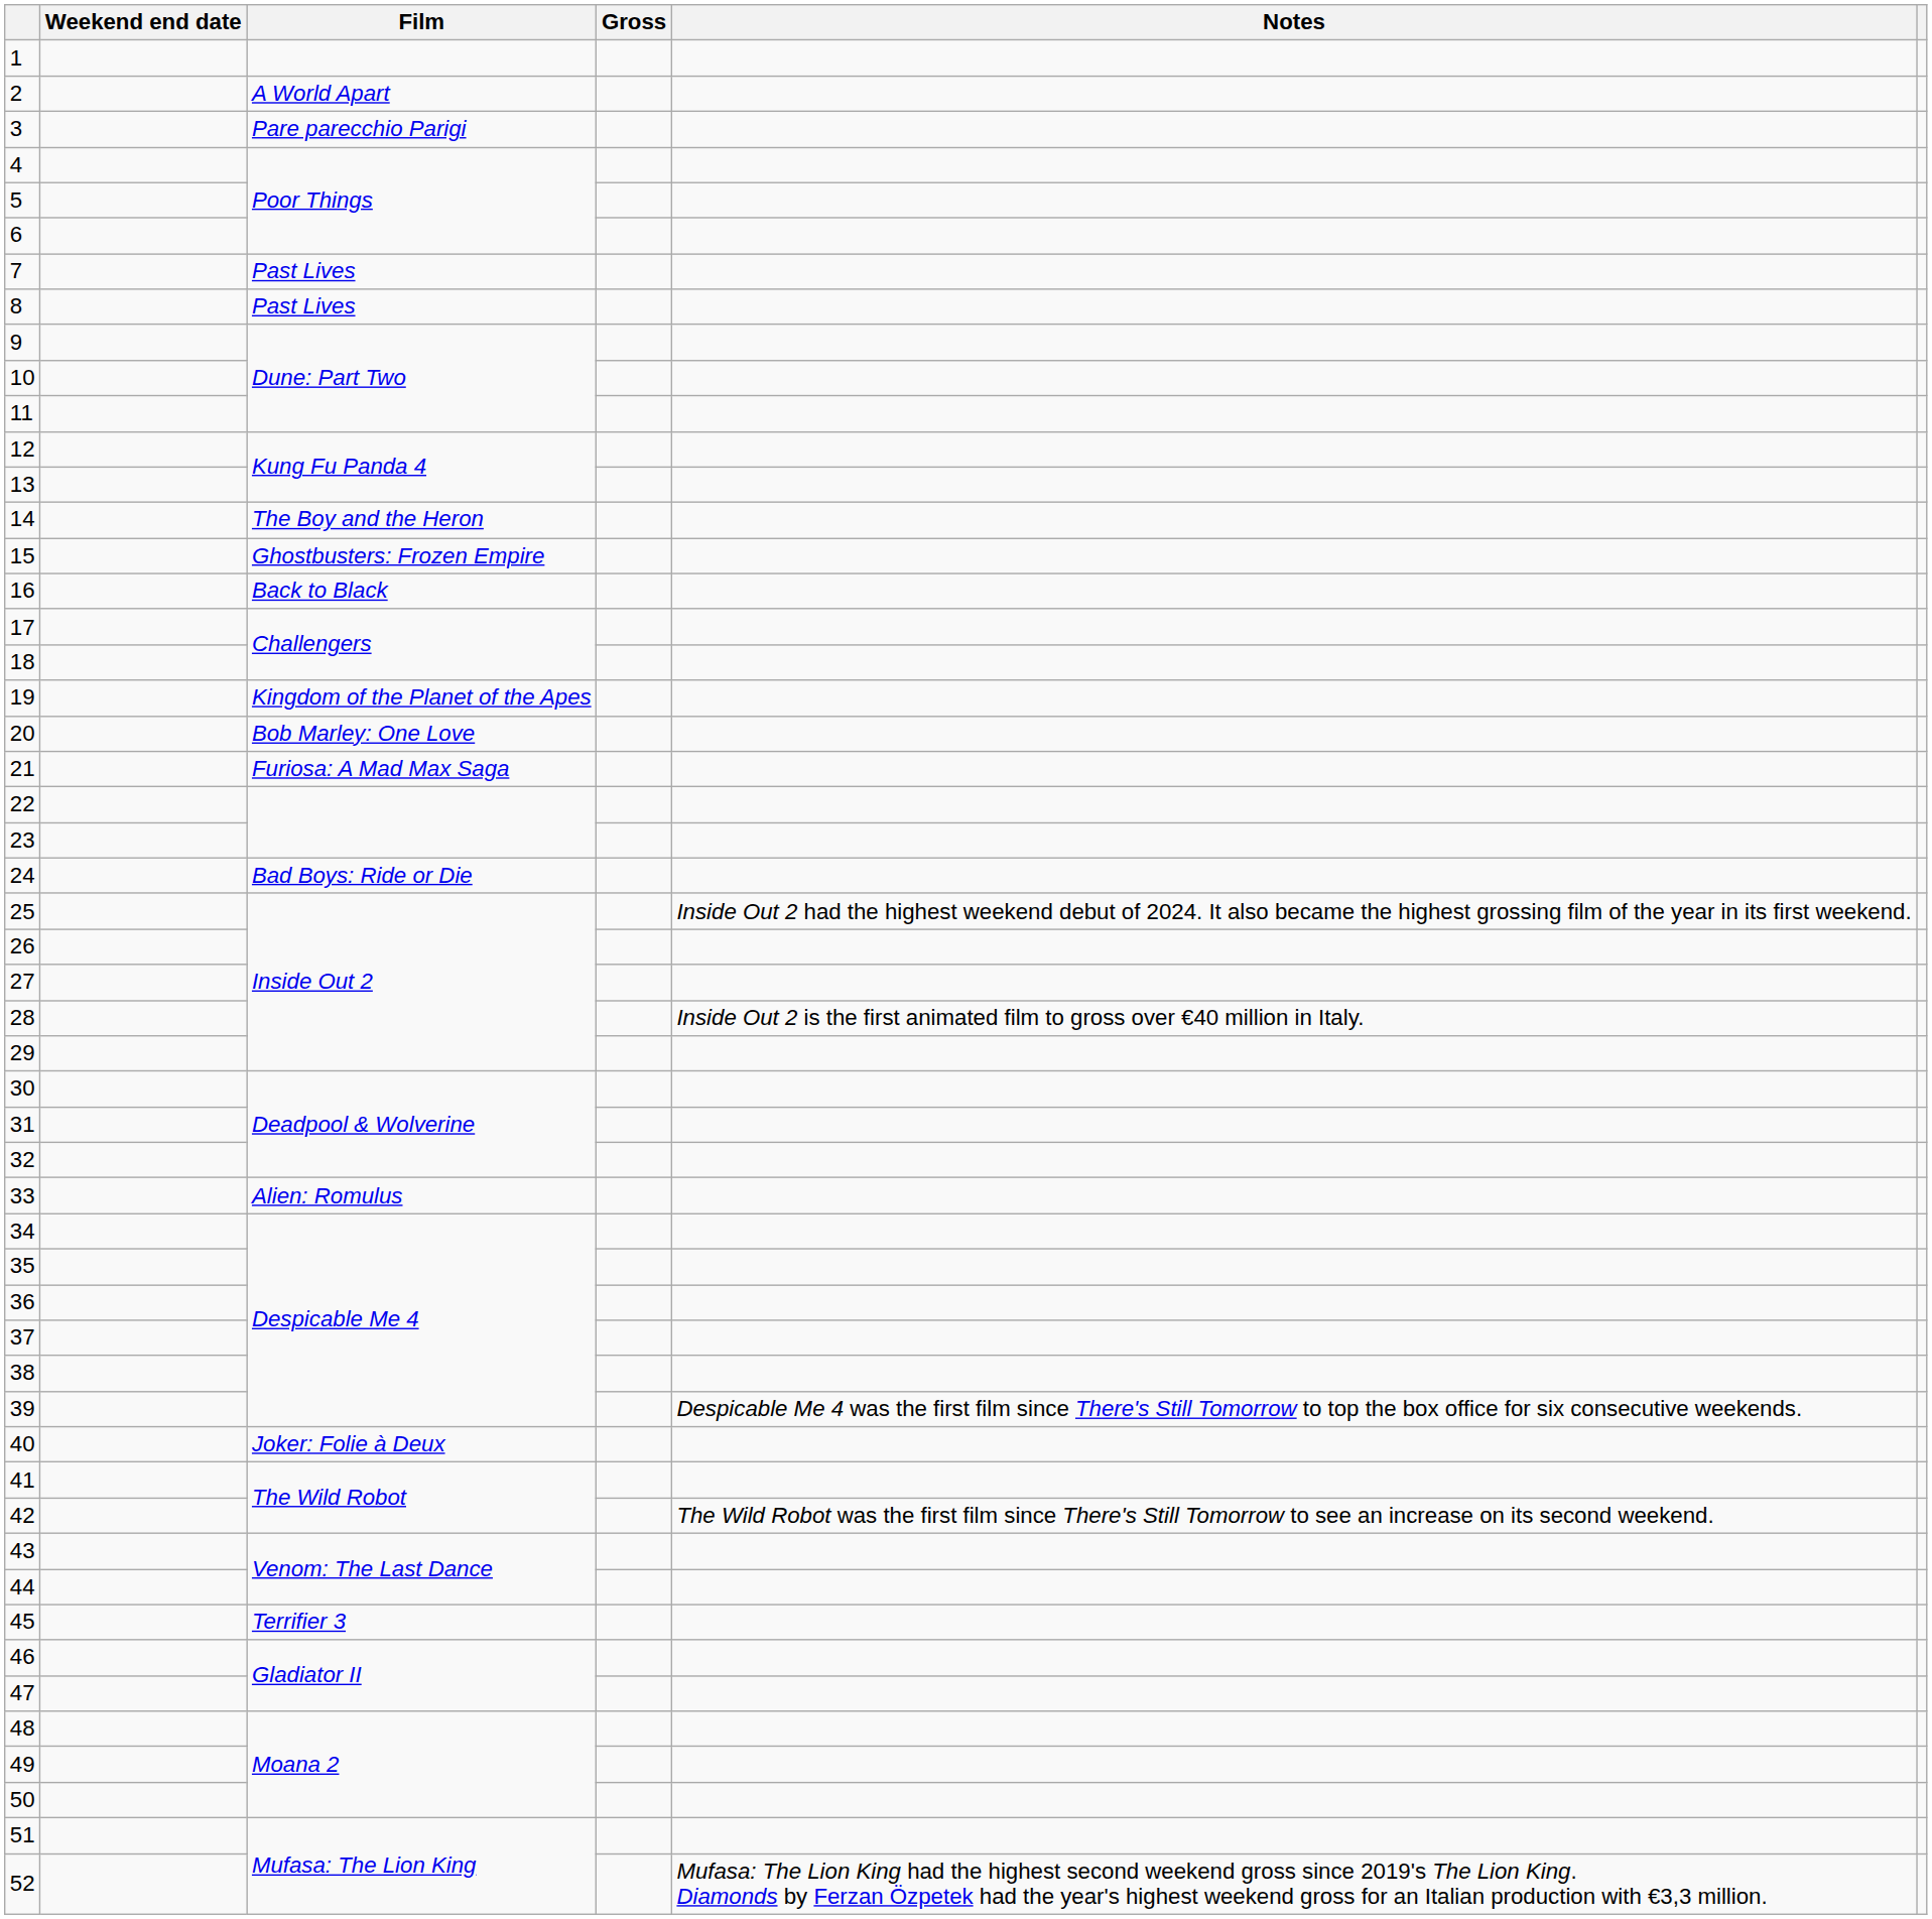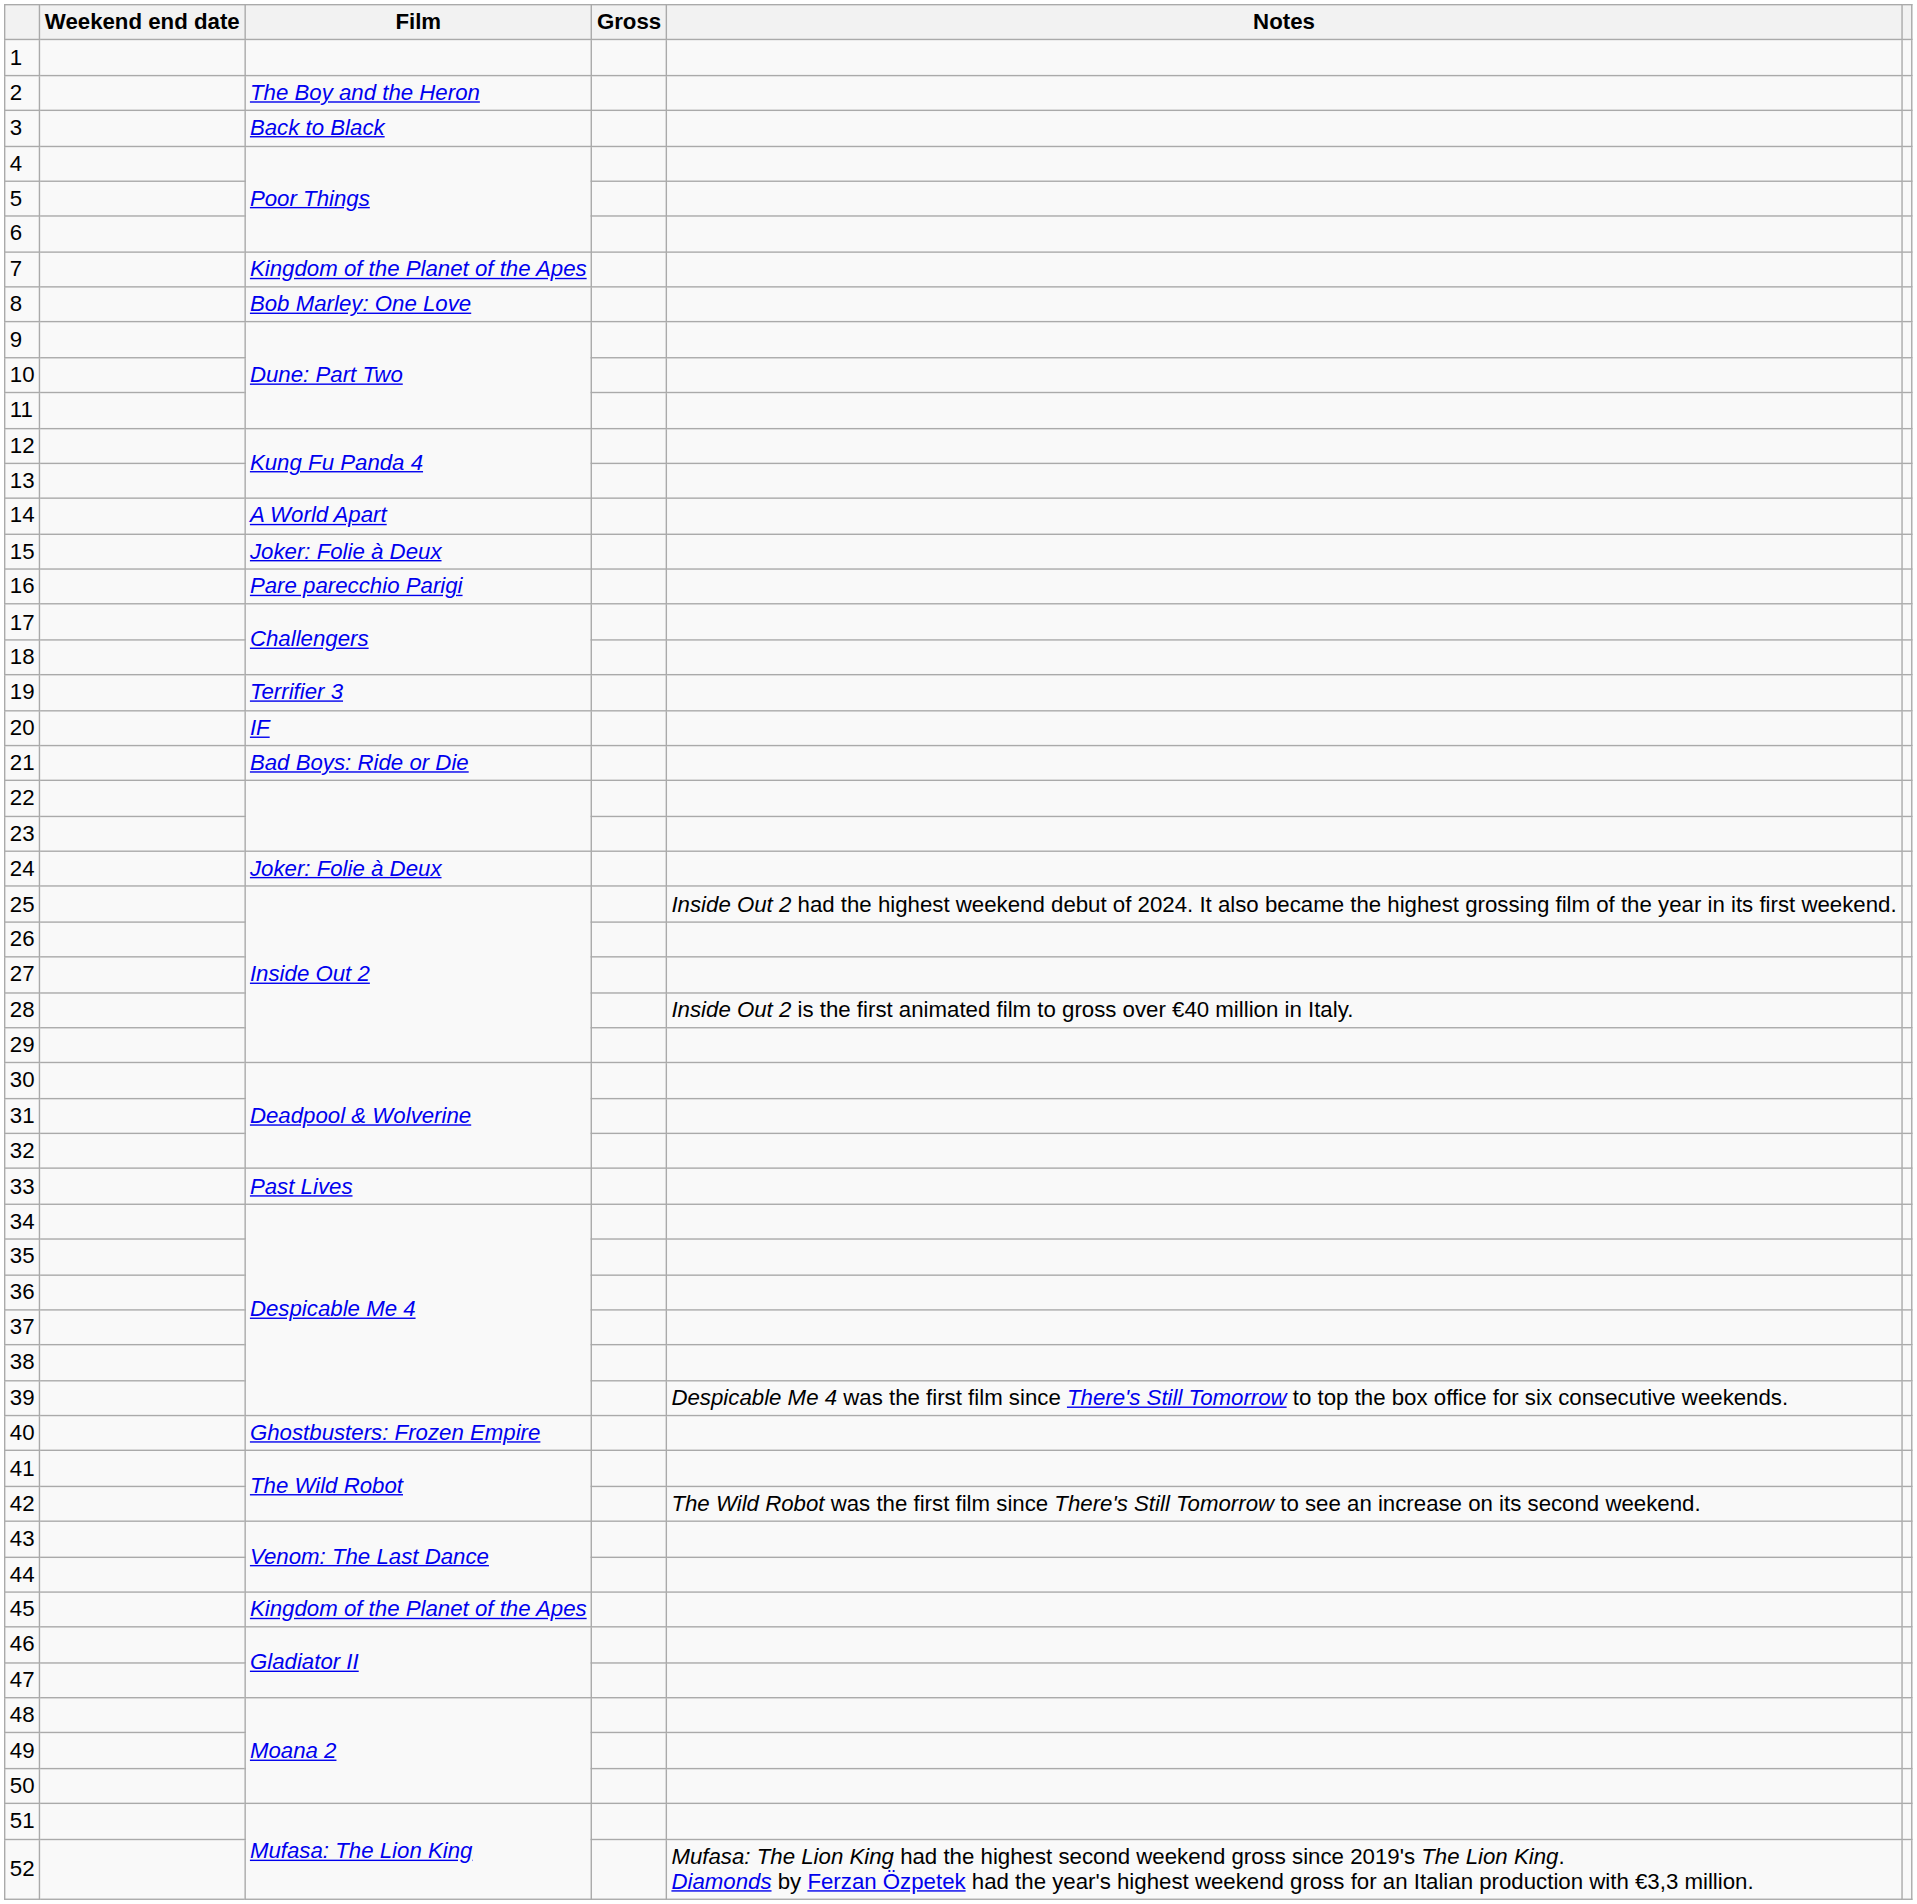 <table class="wikitable sortable">
 <tr>
 <th></th>
 <th>Weekend end date</th>
 <th>Film</th>
 <th>Gross</th>
 <th class="unsortable">Notes</th>
 <th class="unsortable"></th>
 </tr>
 <tr>
 <td>1</td>
 <td></td>
 <td></td>
 <td></td>
 <td></td>
 <td></td>
 </tr>
 <tr>
 <td>2</td>
 <td></td>
-<td><em><a href='#'>A World Apart</a></em></td>
+<td><em><a href='#'>The Boy and the Heron</a></em></td>
 <td></td>
 <td></td>
 <td></td>
 </tr>
 <tr>
 <td>3</td>
 <td></td>
-<td><em><a href='#'>Pare parecchio Parigi</a></em></td>
+<td><em><a href='#'>Back to Black</a></em></td>
 <td></td>
 <td></td>
 <td></td>
 </tr>
 <tr>
 <td>4</td>
 <td></td>
 <td rowspan="3"><em><a href='#'>Poor Things</a></em></td>
 <td></td>
 <td></td>
 <td></td>
 </tr>
 <tr>
 <td>5</td>
 <td></td>
 <td></td>
 <td></td>
 <td></td>
 </tr>
 <tr>
 <td>6</td>
 <td></td>
 <td></td>
 <td></td>
 <td></td>
 </tr>
 <tr>
 <td>7</td>
 <td></td>
-<td><em><a href='#'>Past Lives</a></em></td>
+<td><em><a href='#'>Kingdom of the Planet of the Apes</a></em></td>
 <td></td>
 <td></td>
 <td></td>
 </tr>
 <tr>
 <td>8</td>
 <td></td>
-<td><em><a href='#'>Past Lives</a></em></td>
+<td><em><a href='#'>Bob Marley: One Love</a></em></td>
 <td></td>
 <td></td>
 <td></td>
 </tr>
 <tr>
 <td>9</td>
 <td></td>
 <td rowspan="3"><em><a href='#'>Dune: Part Two</a></em></td>
 <td></td>
 <td></td>
 <td></td>
 </tr>
 <tr>
 <td>10</td>
 <td></td>
 <td></td>
 <td></td>
 <td></td>
 </tr>
 <tr>
 <td>11</td>
 <td></td>
 <td></td>
 <td></td>
 <td></td>
 </tr>
 <tr>
 <td>12</td>
 <td></td>
 <td rowspan="2"><em><a href='#'>Kung Fu Panda 4</a></em></td>
 <td></td>
 <td></td>
 <td></td>
 </tr>
 <tr>
 <td>13</td>
 <td></td>
 <td></td>
 <td></td>
 <td></td>
 </tr>
 <tr>
 <td>14</td>
 <td></td>
-<td><em><a href='#'>The Boy and the Heron</a></em></td>
+<td><em><a href='#'>A World Apart</a></em></td>
 <td></td>
 <td></td>
 <td></td>
 </tr>
 <tr>
 <td>15</td>
 <td></td>
-<td><em><a href='#'>Ghostbusters: Frozen Empire</a></em></td>
+<td><em><a href='#'>Joker: Folie à Deux</a></em></td>
 <td></td>
 <td></td>
 <td></td>
 </tr>
 <tr>
 <td>16</td>
 <td></td>
-<td><em><a href='#'>Back to Black</a></em></td>
+<td><em><a href='#'>Pare parecchio Parigi</a></em></td>
 <td></td>
 <td></td>
 <td></td>
 </tr>
 <tr>
 <td>17</td>
 <td></td>
 <td rowspan="2"><em><a href='#'>Challengers</a></em></td>
 <td></td>
 <td></td>
 <td></td>
 </tr>
 <tr>
 <td>18</td>
 <td></td>
 <td></td>
 <td></td>
 <td></td>
 </tr>
 <tr>
 <td>19</td>
 <td></td>
-<td><em><a href='#'>Kingdom of the Planet of the Apes</a></em></td>
+<td><em><a href='#'>Terrifier 3</a></em></td>
 <td></td>
 <td></td>
 <td></td>
 </tr>
 <tr>
 <td>20</td>
 <td></td>
-<td><em><a href='#'>Bob Marley: One Love</a></em></td>
+<td><em><a href='#'>IF</a></em></td>
 <td></td>
 <td></td>
 <td></td>
 </tr>
 <tr>
 <td>21</td>
 <td></td>
-<td><em><a href='#'>Furiosa: A Mad Max Saga</a></em></td>
+<td><em><a href='#'>Bad Boys: Ride or Die</a></em></td>
 <td></td>
 <td></td>
 <td></td>
 </tr>
 <tr>
 <td>22</td>
 <td></td>
 <td rowspan="2"></td>
 <td></td>
 <td></td>
 <td></td>
 </tr>
 <tr>
 <td>23</td>
 <td></td>
 <td></td>
 <td></td>
 <td></td>
 </tr>
 <tr>
 <td>24</td>
 <td></td>
-<td><em><a href='#'>Bad Boys: Ride or Die</a></em></td>
+<td><em><a href='#'>Joker: Folie à Deux</a></em></td>
 <td></td>
 <td></td>
 <td></td>
 </tr>
 <tr>
 <td>25</td>
 <td></td>
 <td rowspan="5"><em><a href='#'>Inside Out 2</a></em></td>
 <td></td>
 <td><em>Inside Out 2</em> had the highest weekend debut of 2024. It also became the highest grossing film of the year in its first weekend.</td>
 <td></td>
 </tr>
 <tr>
 <td>26</td>
 <td></td>
 <td></td>
 <td></td>
 <td></td>
 </tr>
 <tr>
 <td>27</td>
 <td></td>
 <td></td>
 <td></td>
 <td></td>
 </tr>
 <tr>
 <td>28</td>
 <td></td>
 <td></td>
 <td><em>Inside Out 2</em> is the first animated film to gross over €40 million in Italy.</td>
 <td></td>
 </tr>
 <tr>
 <td>29</td>
 <td></td>
 <td></td>
 <td></td>
 <td></td>
 </tr>
 <tr>
 <td>30</td>
 <td></td>
 <td rowspan="3"><em><a href='#'>Deadpool & Wolverine</a></em></td>
 <td></td>
 <td></td>
 <td></td>
 </tr>
 <tr>
 <td>31</td>
 <td></td>
 <td></td>
 <td></td>
 <td></td>
 </tr>
 <tr>
 <td>32</td>
 <td></td>
 <td></td>
 <td></td>
 <td></td>
 </tr>
 <tr>
 <td>33</td>
 <td></td>
-<td><em><a href='#'>Alien: Romulus</a></em></td>
+<td><em><a href='#'>Past Lives</a></em></td>
 <td></td>
 <td></td>
 <td></td>
 </tr>
 <tr>
 <td>34</td>
 <td></td>
 <td rowspan="6"><em><a href='#'>Despicable Me 4</a></em></td>
 <td></td>
 <td></td>
 <td></td>
 </tr>
 <tr>
 <td>35</td>
 <td></td>
 <td></td>
 <td></td>
 <td></td>
 </tr>
 <tr>
 <td>36</td>
 <td></td>
 <td></td>
 <td></td>
 <td></td>
 </tr>
 <tr>
 <td>37</td>
 <td></td>
 <td></td>
 <td></td>
 <td></td>
 </tr>
 <tr>
 <td>38</td>
 <td></td>
 <td></td>
 <td></td>
 <td></td>
 </tr>
 <tr>
 <td>39</td>
 <td></td>
 <td></td>
 <td><em>Despicable Me 4</em> was the first film since <em><a href='#'>There's Still Tomorrow</a></em> to top the box office for six consecutive weekends.</td>
 <td></td>
 </tr>
 <tr>
 <td>40</td>
 <td></td>
-<td><em><a href='#'>Joker: Folie à Deux</a></em></td>
+<td><em><a href='#'>Ghostbusters: Frozen Empire</a></em></td>
 <td></td>
 <td></td>
 <td></td>
 </tr>
 <tr>
 <td>41</td>
 <td></td>
 <td rowspan="2"><em><a href='#'>The Wild Robot</a></em></td>
 <td></td>
 <td></td>
 <td></td>
 </tr>
 <tr>
 <td>42</td>
 <td></td>
 <td></td>
 <td><em>The Wild Robot</em> was the first film since <em>There's Still Tomorrow</em> to see an increase on its second weekend.</td>
 <td></td>
 </tr>
 <tr>
 <td>43</td>
 <td></td>
 <td rowspan="2"><em><a href='#'>Venom: The Last Dance</a></em></td>
 <td></td>
 <td></td>
 <td></td>
 </tr>
 <tr>
 <td>44</td>
 <td></td>
 <td></td>
 <td></td>
 <td></td>
 </tr>
 <tr>
 <td>45</td>
 <td></td>
-<td><em><a href='#'>Terrifier 3</a></em></td>
+<td><em><a href='#'>Kingdom of the Planet of the Apes</a></em></td>
 <td></td>
 <td></td>
 <td></td>
 </tr>
 <tr>
 <td>46</td>
 <td></td>
 <td rowspan="2"><em><a href='#'>Gladiator II</a></em></td>
 <td></td>
 <td></td>
 <td></td>
 </tr>
 <tr>
 <td>47</td>
 <td></td>
 <td></td>
 <td></td>
 <td></td>
 </tr>
 <tr>
 <td>48</td>
 <td></td>
 <td rowspan="3"><em><a href='#'>Moana 2</a></em></td>
 <td></td>
 <td></td>
 <td></td>
 </tr>
 <tr>
 <td>49</td>
 <td></td>
 <td></td>
 <td></td>
 <td></td>
 </tr>
 <tr>
 <td>50</td>
 <td></td>
 <td></td>
 <td></td>
 <td></td>
 </tr>
 <tr>
 <td>51</td>
 <td></td>
 <td rowspan="2"><em><a href='#'>Mufasa: The Lion King</a></em></td>
 <td></td>
 <td></td>
 <td></td>
 </tr>
 <tr>
 <td>52</td>
 <td></td>
 <td></td>
 <td><em>Mufasa: The Lion King</em> had the highest second weekend gross since 2019's <em>The Lion King</em>.<br><em><a href='#'>Diamonds</a></em> by <a href='#'>Ferzan Özpetek</a> had the year's highest weekend gross for an Italian production with €3,3 million.</td>
 <td></td>
 </tr>
 </table>
